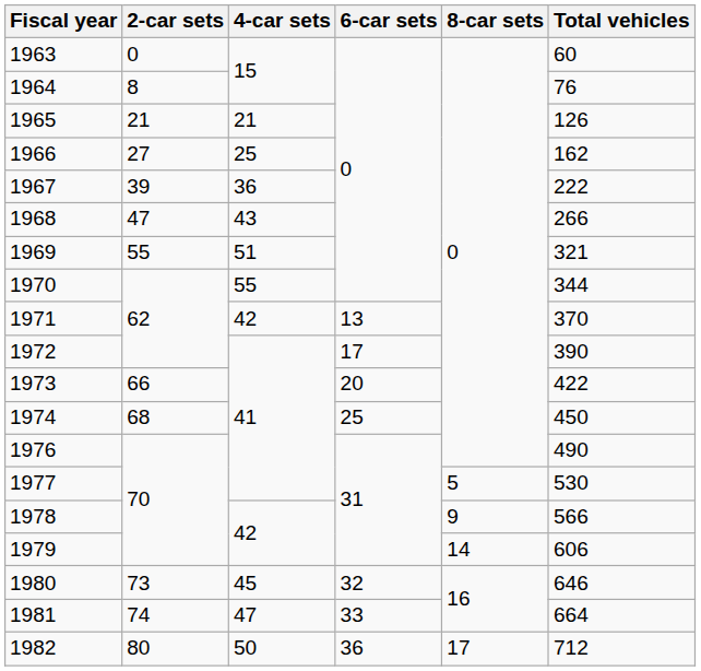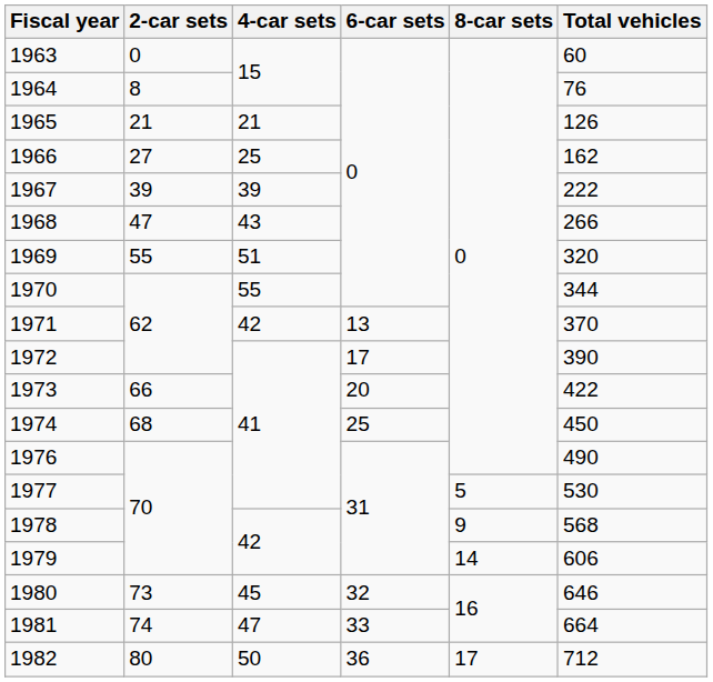 <table class="wikitable">
 <tr>
 <th>Fiscal year</th>
 <th>2-car sets</th>
 <th>4-car sets</th>
 <th>6-car sets</th>
 <th>8-car sets</th>
 <th>Total vehicles</th>
 </tr>
 <tr>
 <td>1963</td>
 <td>0</td>
 <td rowspan="2">15</td>
 <td rowspan="8">0</td>
 <td rowspan="13">0</td>
 <td>60</td>
 </tr>
 <tr>
 <td>1964</td>
 <td>8</td>
 <td>76</td>
 </tr>
 <tr>
 <td>1965</td>
 <td>21</td>
 <td>21</td>
 <td>126</td>
 </tr>
 <tr>
 <td>1966</td>
 <td>27</td>
 <td>25</td>
 <td>162</td>
 </tr>
 <tr>
 <td>1967</td>
 <td>39</td>
-<td>36</td>
+<td>39</td>
 <td>222</td>
 </tr>
 <tr>
 <td>1968</td>
 <td>47</td>
 <td>43</td>
 <td>266</td>
 </tr>
 <tr>
 <td>1969</td>
 <td>55</td>
 <td>51</td>
-<td>321</td>
+<td>320</td>
 </tr>
 <tr>
 <td>1970</td>
 <td rowspan="3">62</td>
 <td>55</td>
 <td>344</td>
 </tr>
 <tr>
 <td>1971</td>
 <td>42</td>
 <td>13</td>
 <td>370</td>
 </tr>
 <tr>
 <td>1972</td>
 <td rowspan="5">41</td>
 <td>17</td>
 <td>390</td>
 </tr>
 <tr>
 <td>1973</td>
 <td>66</td>
 <td>20</td>
 <td>422</td>
 </tr>
 <tr>
 <td>1974</td>
 <td>68</td>
 <td>25</td>
 <td>450</td>
 </tr>
 <tr>
 <td>1976</td>
 <td rowspan="4">70</td>
 <td rowspan="4">31</td>
 <td>490</td>
 </tr>
 <tr>
 <td>1977</td>
 <td>5</td>
 <td>530</td>
 </tr>
 <tr>
 <td>1978</td>
 <td rowspan="2">42</td>
 <td>9</td>
-<td>566</td>
+<td>568</td>
 </tr>
 <tr>
 <td>1979</td>
 <td>14</td>
 <td>606</td>
 </tr>
 <tr>
 <td>1980</td>
 <td>73</td>
 <td>45</td>
 <td>32</td>
 <td rowspan="2">16</td>
 <td>646</td>
 </tr>
 <tr>
 <td>1981</td>
 <td>74</td>
 <td>47</td>
 <td>33</td>
 <td>664</td>
 </tr>
 <tr>
 <td>1982</td>
 <td>80</td>
 <td>50</td>
 <td>36</td>
 <td>17</td>
 <td>712</td>
 </tr>
 </table>
